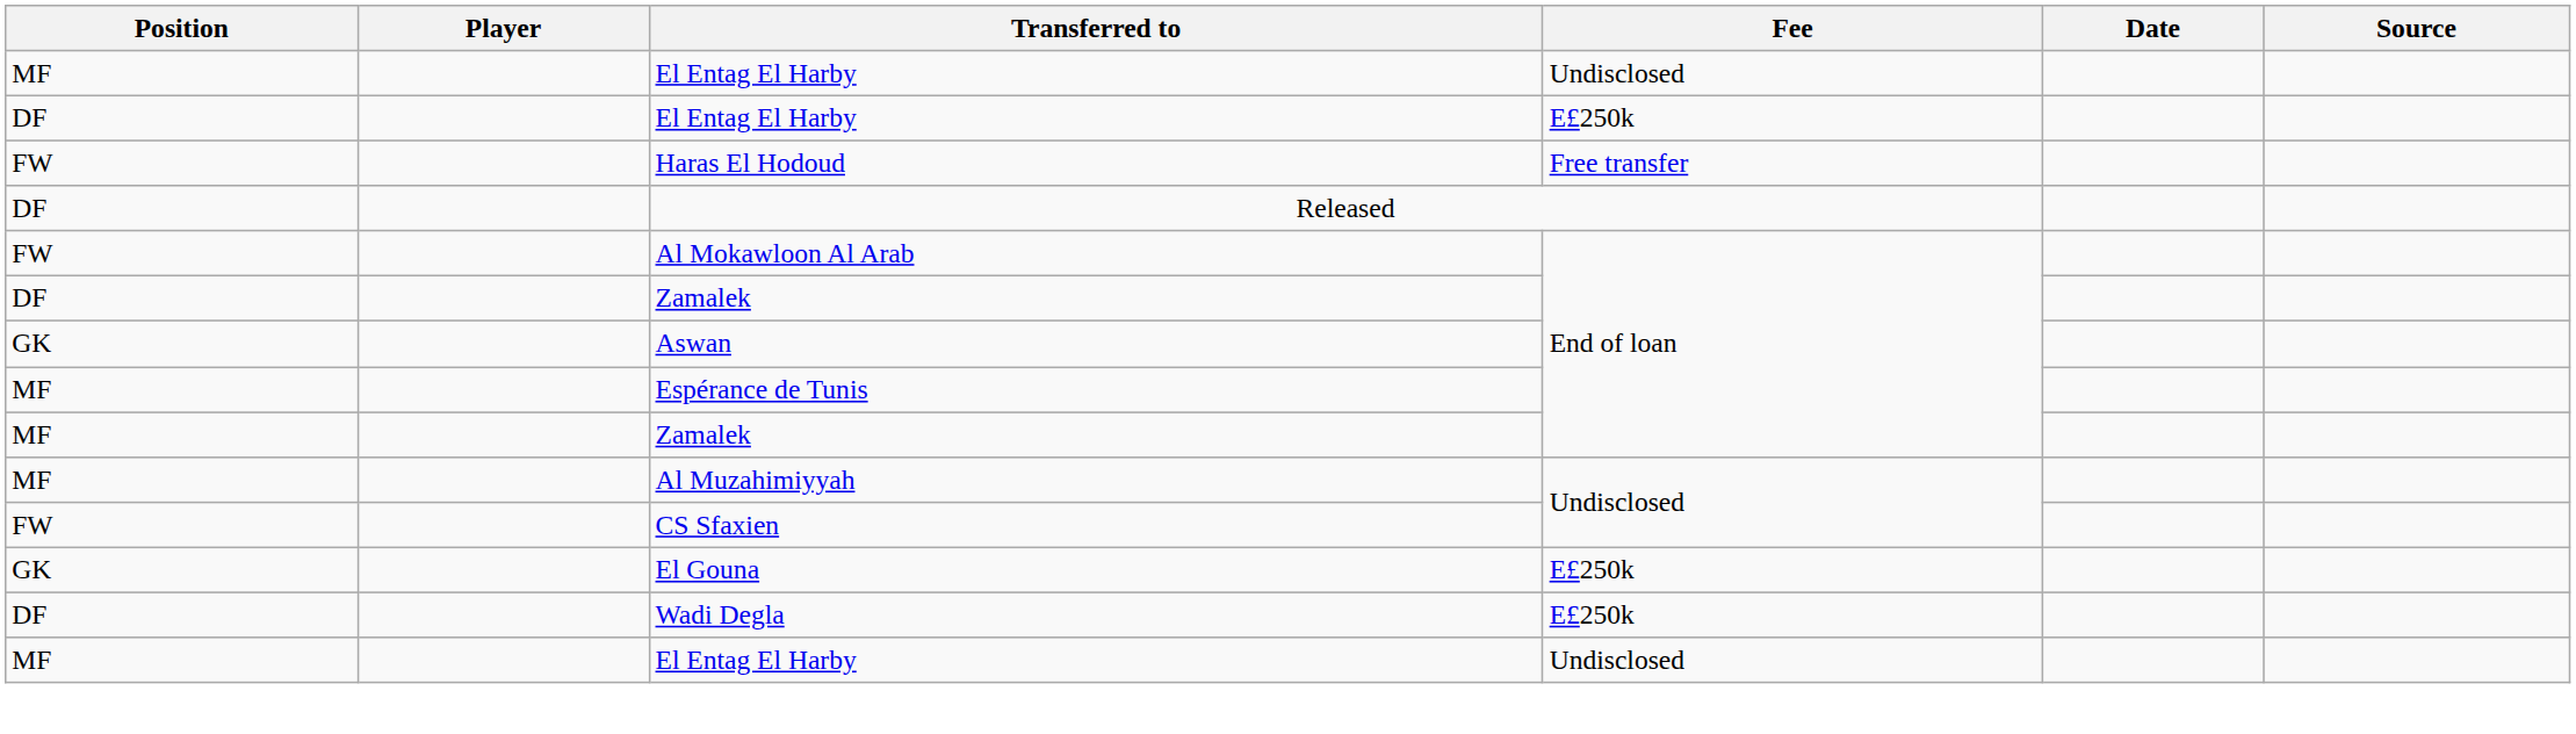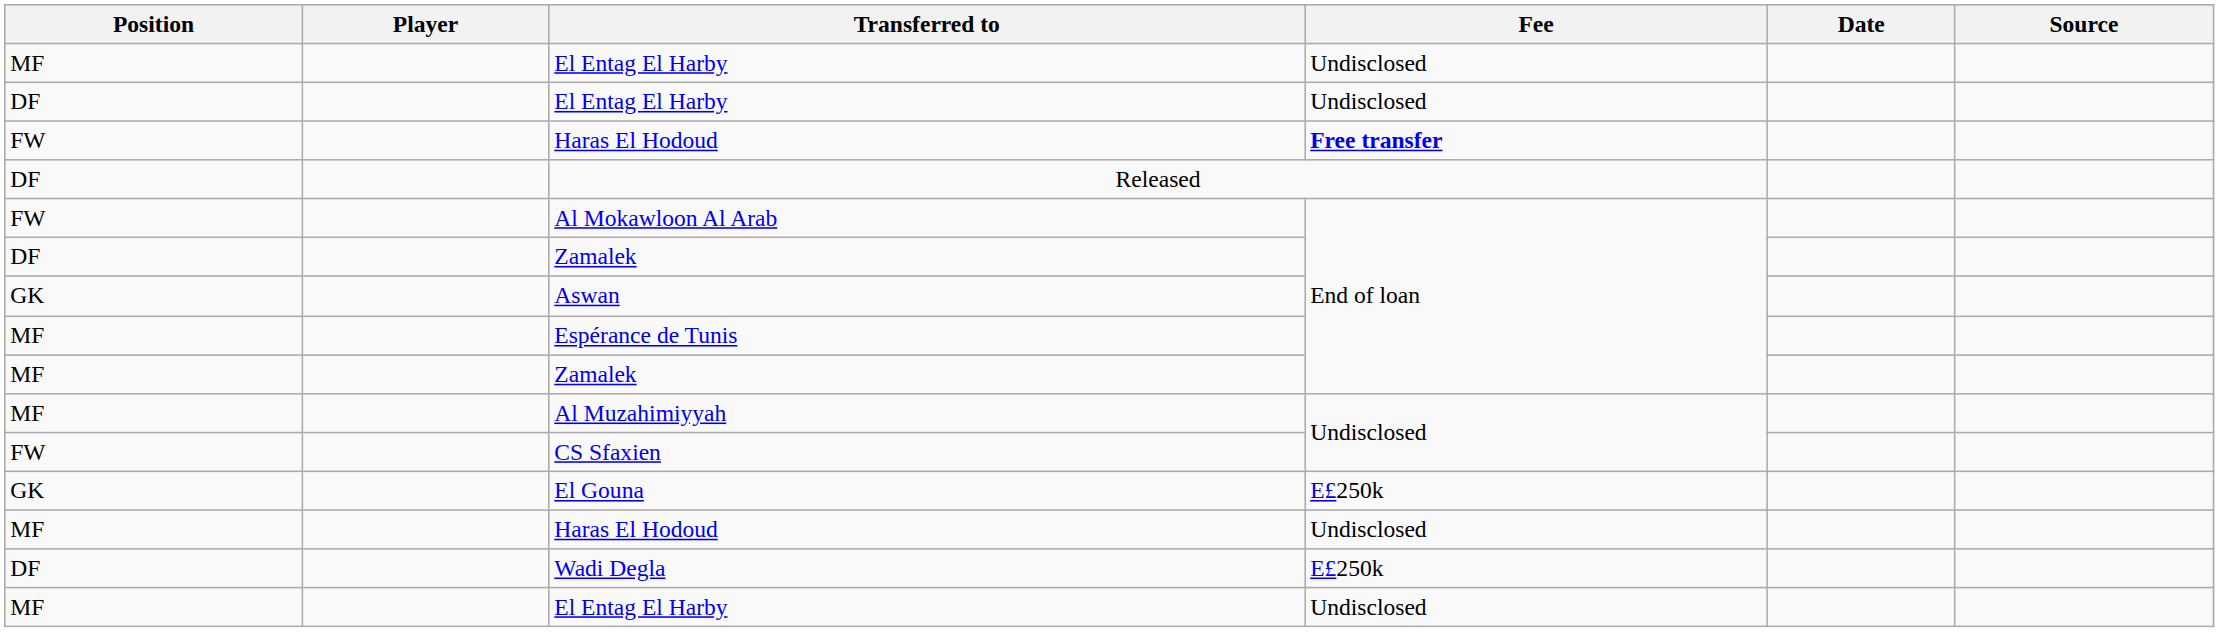 <table class="wikitable sortable" style="width:90%; text-align:center; font-size:95%; text-align:left">
 <tr>
 <th>Position</th>
 <th>Player</th>
 <th>Transferred to</th>
 <th>Fee</th>
 <th>Date</th>
 <th>Source</th>
 </tr>
 <tr>
 <td>MF</td>
 <td></td>
 <td> <a href='#'>El Entag El Harby</a></td>
 <td>Undisclosed</td>
 <td></td>
 <td></td>
 </tr>
 <tr>
 <td>DF</td>
 <td></td>
 <td> <a href='#'>El Entag El Harby</a></td>
-<td><a href='#'>E£</a>250k</td>
+<td>Undisclosed</td>
 <td></td>
 <td></td>
 </tr>
 <tr>
 <td>FW</td>
 <td></td>
 <td> <a href='#'>Haras El Hodoud</a></td>
-<td><a href='#'>Free transfer</a></td>
+<td><strong><a href='#'>Free transfer</a></strong></td>
 <td></td>
 <td></td>
 </tr>
 <tr>
 <td>DF</td>
 <td></td>
 <td colspan=2 style="text-align:center;">Released</td>
 <td></td>
 <td></td>
 </tr>
 <tr>
 <td>FW</td>
 <td></td>
 <td> <a href='#'>Al Mokawloon Al Arab</a></td>
 <td rowspan=5>End of loan</td>
 <td></td>
 <td></td>
 </tr>
 <tr>
 <td>DF</td>
 <td></td>
 <td> <a href='#'>Zamalek</a></td>
 <td></td>
 <td></td>
 </tr>
 <tr>
 <td>GK</td>
 <td></td>
 <td> <a href='#'>Aswan</a></td>
 <td></td>
 <td></td>
 </tr>
 <tr>
 <td>MF</td>
 <td></td>
 <td> <a href='#'>Espérance de Tunis</a></td>
 <td></td>
 <td></td>
 </tr>
 <tr>
 <td>MF</td>
 <td></td>
 <td> <a href='#'>Zamalek</a></td>
 <td></td>
 <td></td>
 </tr>
 <tr>
 <td>MF</td>
 <td></td>
 <td> <a href='#'>Al Muzahimiyyah</a></td>
 <td rowspan=2>Undisclosed</td>
 <td></td>
 <td></td>
 </tr>
 <tr>
 <td>FW</td>
 <td></td>
 <td> <a href='#'>CS Sfaxien</a></td>
 <td></td>
 <td></td>
 </tr>
 <tr>
 <td>GK</td>
 <td></td>
 <td> <a href='#'>El Gouna</a></td>
 <td><a href='#'>E£</a>250k</td>
 <td></td>
 <td></td>
 </tr>
 <tr>
+<td>MF</td>
+<td></td>
+<td> <a href='#'>Haras El Hodoud</a></td>
+<td>Undisclosed</td>
+<td></td>
+<td></td>
+</tr>
+<tr>
 <td>DF</td>
 <td></td>
 <td> <a href='#'>Wadi Degla</a></td>
 <td><a href='#'>E£</a>250k</td>
 <td></td>
 <td></td>
 </tr>
 <tr>
 <td>MF</td>
 <td></td>
 <td> <a href='#'>El Entag El Harby</a></td>
 <td>Undisclosed</td>
 <td></td>
 <td></td>
 </tr>
 </table>
